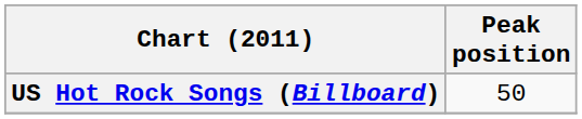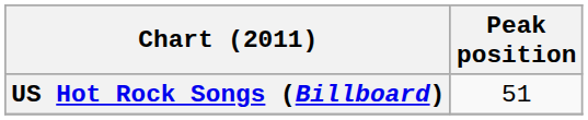 <table class="wikitable plainrowheaders">
 <tr>
 <th>Chart (2011)</th>
 <th>Peak<br>position</th>
 </tr>
 <tr>
 <th scope="row">US <a href='#'>Hot Rock Songs</a> (<em><a href='#'>Billboard</a></em>)</th>
-<td align="center">50</td>
+<td align="center">51</td>
 </tr>
 <tr>
 </tr>
 </table>
